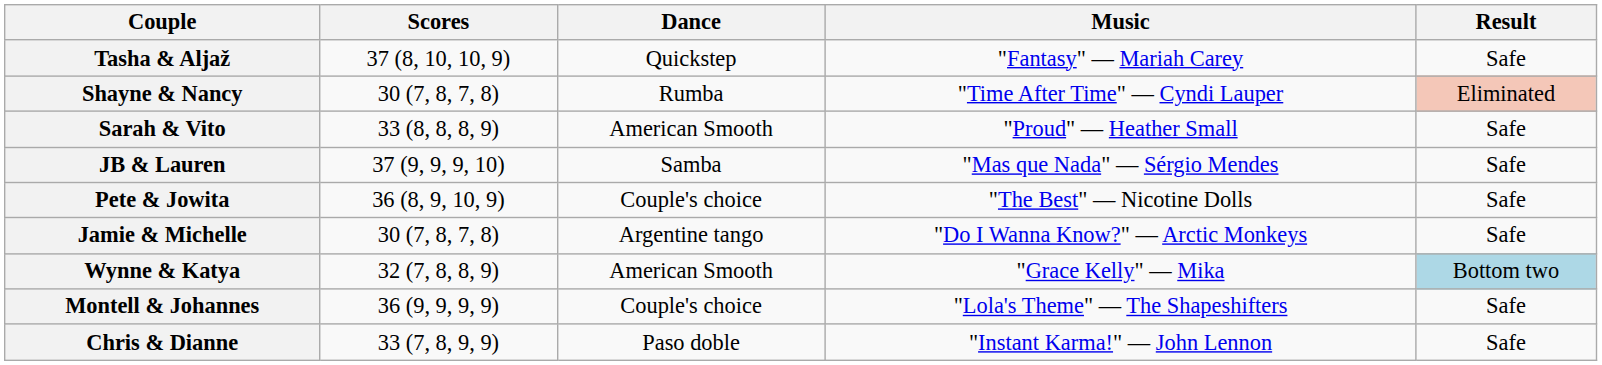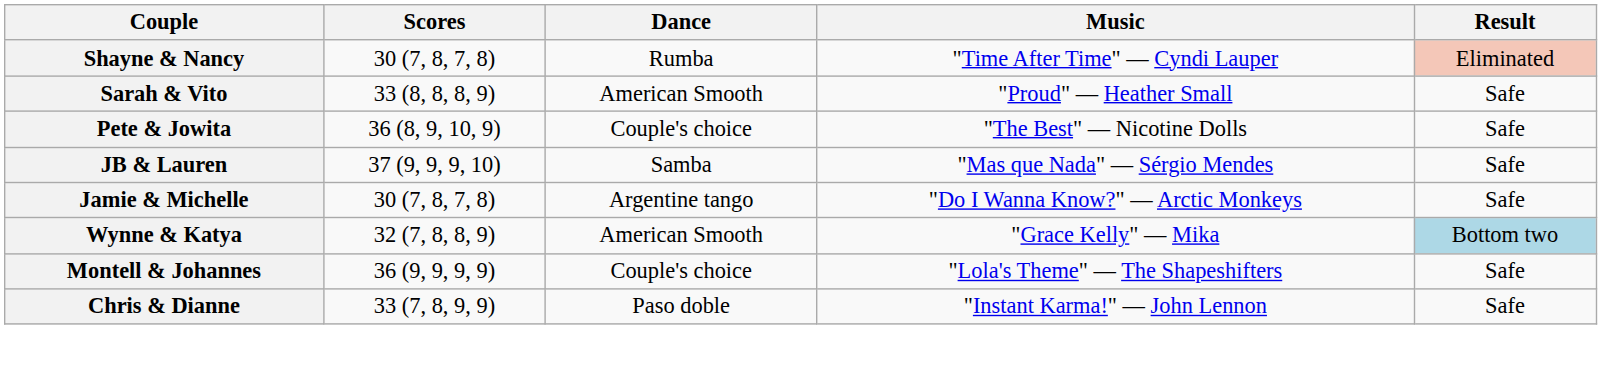 <table class="wikitable sortable" style="text-align:center; width: 90%">
 <tr>
 <th scope="col">Couple</th>
 <th scope="col">Scores</th>
 <th class="unsortable" scope="col">Dance</th>
 <th class="unsortable" scope="col">Music</th>
 <th class="unsortable" scope="col">Result</th>
-</tr>
-<tr>
-<th scope="row">Tasha & Aljaž</th>
-<td>37 (8, 10, 10, 9)</td>
-<td>Quickstep</td>
-<td>"<a href='#'>Fantasy</a>" — <a href='#'>Mariah Carey</a></td>
-<td>Safe</td>
 </tr>
 <tr>
 <th scope="row">Shayne & Nancy</th>
 <td>30 (7, 8, 7, 8)</td>
 <td>Rumba</td>
 <td>"<a href='#'>Time After Time</a>" — <a href='#'>Cyndi Lauper</a></td>
 <td bgcolor=#f4c7b8>Eliminated</td>
 </tr>
 <tr>
 <th scope="row">Sarah & Vito</th>
 <td>33 (8, 8, 8, 9)</td>
 <td>American Smooth</td>
 <td>"<a href='#'>Proud</a>" — <a href='#'>Heather Small</a></td>
 <td>Safe</td>
 </tr>
 <tr>
+<th scope="row">Pete & Jowita</th>
+<td>36 (8, 9, 10, 9)</td>
+<td>Couple's choice</td>
+<td>"<a href='#'>The Best</a>" — Nicotine Dolls</td>
+<td>Safe</td>
+</tr>
+<tr>
 <th scope="row">JB & Lauren</th>
 <td>37 (9, 9, 9, 10)</td>
 <td>Samba</td>
 <td>"<a href='#'>Mas que Nada</a>" — <a href='#'>Sérgio Mendes</a></td>
-<td>Safe</td>
-</tr>
-<tr>
-<th scope="row">Pete & Jowita</th>
-<td>36 (8, 9, 10, 9)</td>
-<td>Couple's choice</td>
-<td>"<a href='#'>The Best</a>" — Nicotine Dolls</td>
 <td>Safe</td>
 </tr>
 <tr>
 <th scope="row">Jamie & Michelle</th>
 <td>30 (7, 8, 7, 8)</td>
 <td>Argentine tango</td>
 <td>"<a href='#'>Do I Wanna Know?</a>" — <a href='#'>Arctic Monkeys</a></td>
 <td>Safe</td>
 </tr>
 <tr>
 <th scope="row">Wynne & Katya</th>
 <td>32 (7, 8, 8, 9)</td>
 <td>American Smooth</td>
 <td>"<a href='#'>Grace Kelly</a>" — <a href='#'>Mika</a></td>
 <td bgcolor=lightblue>Bottom two</td>
 </tr>
 <tr>
 <th scope="row">Montell & Johannes</th>
 <td>36 (9, 9, 9, 9)</td>
 <td>Couple's choice</td>
 <td>"<a href='#'>Lola's Theme</a>" — <a href='#'>The Shapeshifters</a></td>
 <td>Safe</td>
 </tr>
 <tr>
 <th scope="row">Chris & Dianne</th>
 <td>33 (7, 8, 9, 9)</td>
 <td>Paso doble</td>
 <td>"<a href='#'>Instant Karma!</a>" — <a href='#'>John Lennon</a></td>
 <td>Safe</td>
 </tr>
 </table>
